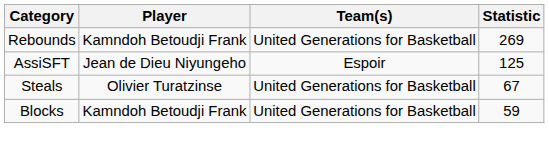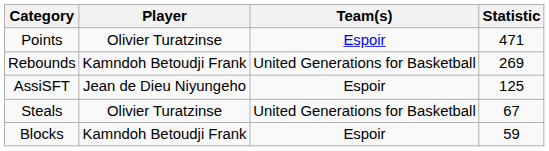 <table class="wikitable" style="text-align:center;">
 <tr>
 <th>Category</th>
 <th>Player</th>
 <th>Team(s)</th>
 <th>Statistic</th>
+</tr>
+<tr>
+<td>Points</td>
+<td>Olivier Turatzinse</td>
+<td><a href='#'>Espoir</a></td>
+<td>471</td>
 </tr>
 <tr>
 <td>Rebounds</td>
 <td>Kamndoh Betoudji Frank</td>
 <td>United Generations for Basketball</td>
 <td>269</td>
 </tr>
 <tr>
 <td>AssiSFT</td>
 <td>Jean de Dieu Niyungeho</td>
 <td>Espoir</td>
 <td>125</td>
 </tr>
 <tr>
 <td>Steals</td>
 <td>Olivier Turatzinse</td>
 <td>United Generations for Basketball</td>
 <td>67</td>
 </tr>
 <tr>
 <td>Blocks</td>
 <td>Kamndoh Betoudji Frank</td>
-<td>United Generations for Basketball</td>
+<td>Espoir</td>
 <td>59</td>
 </tr>
 </table>
